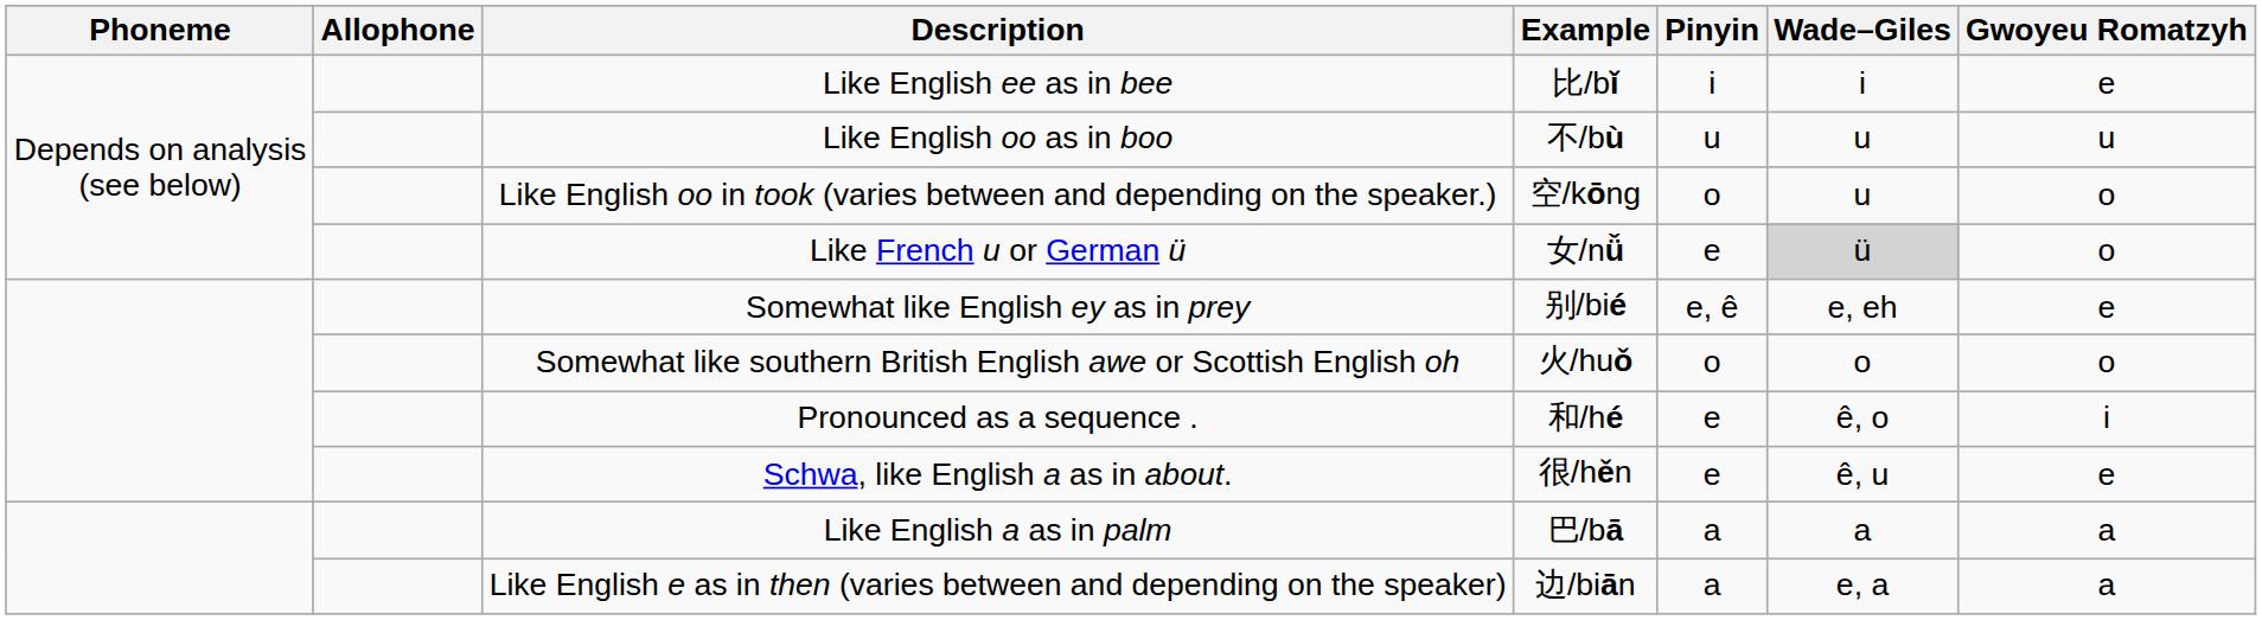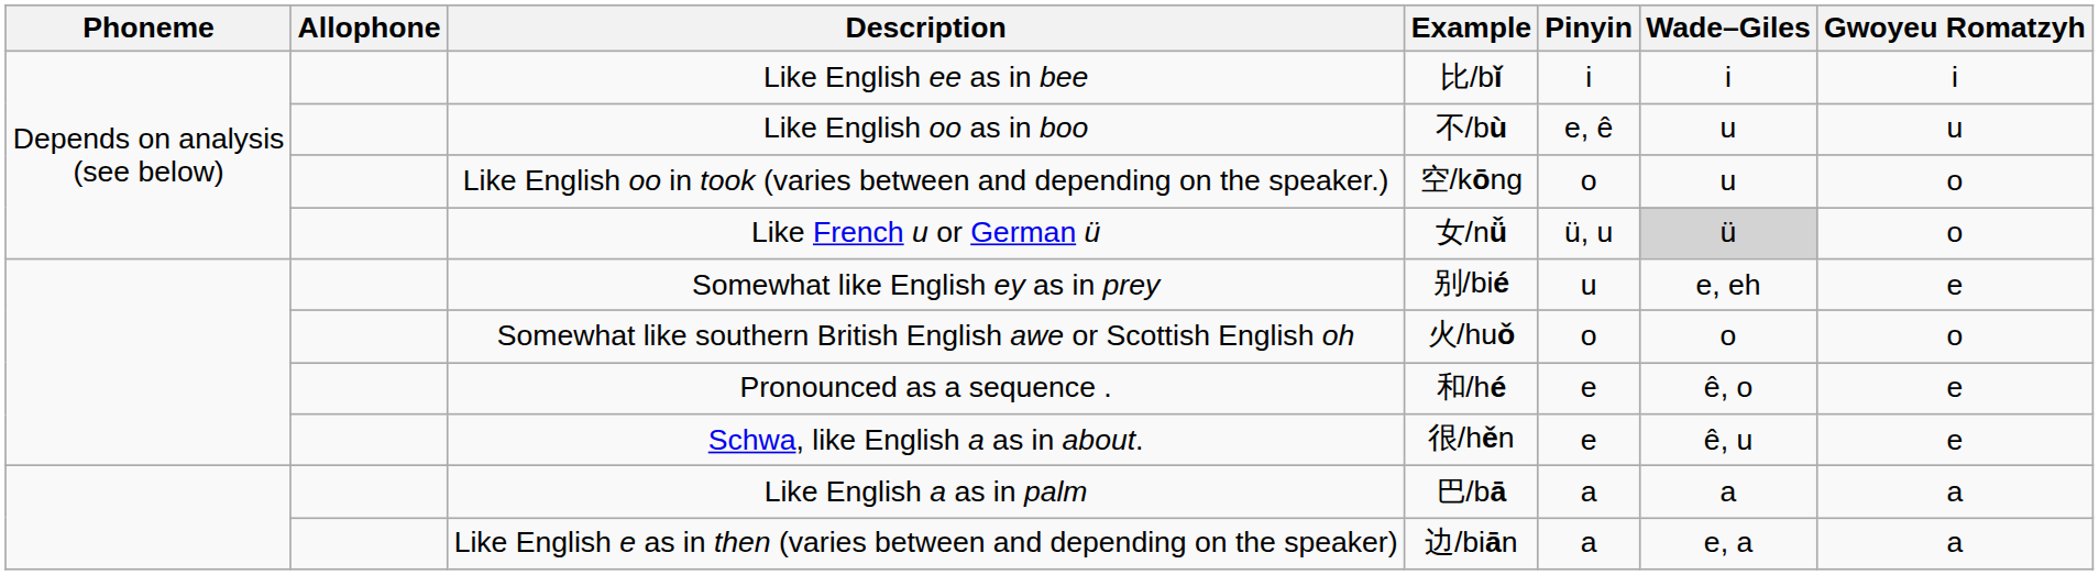 <table class="wikitable" style="text-align:center; margin:1em auto 1em auto">
 <tr>
 <th>Phoneme</th>
 <th>Allophone</th>
 <th>Description</th>
 <th>Example</th>
 <th>Pinyin</th>
 <th>Wade–Giles</th>
 <th>Gwoyeu Romatzyh</th>
 </tr>
 <tr>
 <td rowspan="4">Depends on analysis<br>(see below)</td>
 <td></td>
 <td>Like English <em>ee</em> as in <em>bee</em></td>
 <td>比/b<strong>ǐ</strong></td>
 <td>i</td>
 <td>i</td>
-<td>e</td>
+<td>i</td>
 </tr>
 <tr>
 <td></td>
 <td>Like English <em>oo</em> as in <em>boo</em></td>
 <td>不/b<strong>ù</strong></td>
-<td>u</td>
+<td>e, ê</td>
 <td>u</td>
 <td>u</td>
 </tr>
 <tr>
 <td></td>
 <td>Like English <em>oo</em> in <em>took</em> (varies between  and  depending on the speaker.)</td>
 <td>空/k<strong>ō</strong>ng</td>
 <td>o</td>
 <td>u</td>
 <td>o</td>
 </tr>
 <tr>
 <td></td>
 <td>Like <a href='#'>French</a> <em>u</em> or <a href='#'>German</a> <em>ü</em></td>
 <td>女/n<strong>ǚ</strong></td>
-<td>e</td>
+<td>ü, u</td>
 <td style="background: lightgrey;">ü</td>
 <td>o</td>
 </tr>
 <tr>
 <td rowspan="4"></td>
 <td></td>
 <td>Somewhat like English <em>ey</em> as in <em>prey</em></td>
 <td>别/bi<strong>é</strong></td>
-<td>e, ê</td>
+<td>u</td>
 <td>e, eh</td>
 <td>e</td>
 </tr>
 <tr>
 <td></td>
 <td>Somewhat like southern British English <em>awe</em> or Scottish English <em>oh</em></td>
 <td>火/hu<strong>ǒ</strong></td>
 <td>o</td>
 <td>o</td>
 <td>o</td>
 </tr>
 <tr>
 <td></td>
 <td>Pronounced as a sequence .</td>
 <td>和/h<strong>é</strong></td>
 <td>e</td>
 <td>ê, o</td>
-<td>i</td>
+<td>e</td>
 </tr>
 <tr>
 <td></td>
 <td><a href='#'>Schwa</a>, like English <em>a</em> as in <em>about</em>.</td>
 <td>很/h<strong>ě</strong>n</td>
 <td>e</td>
 <td>ê, u</td>
 <td>e</td>
 </tr>
 <tr>
 <td rowspan="2"></td>
 <td></td>
 <td>Like English <em>a</em> as in <em>palm</em></td>
 <td>巴/b<strong>ā</strong></td>
 <td>a</td>
 <td>a</td>
 <td>a</td>
 </tr>
 <tr>
 <td></td>
 <td>Like English <em>e</em> as in <em>then</em> (varies between  and  depending on the speaker)</td>
 <td>边/bi<strong>ā</strong>n</td>
 <td>a</td>
 <td>e, a</td>
 <td>a</td>
 </tr>
 </table>
